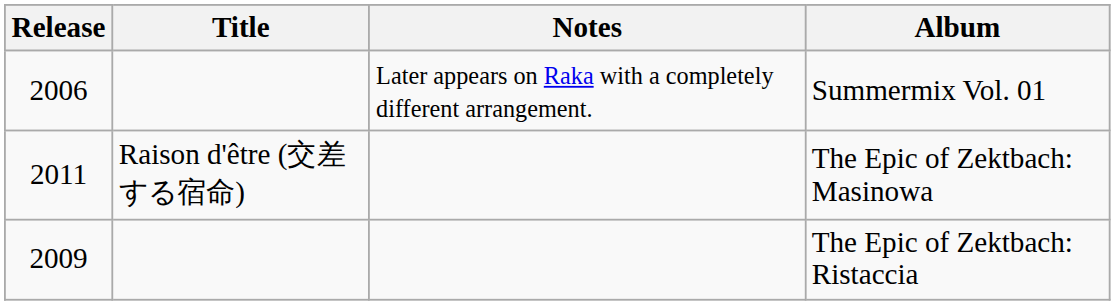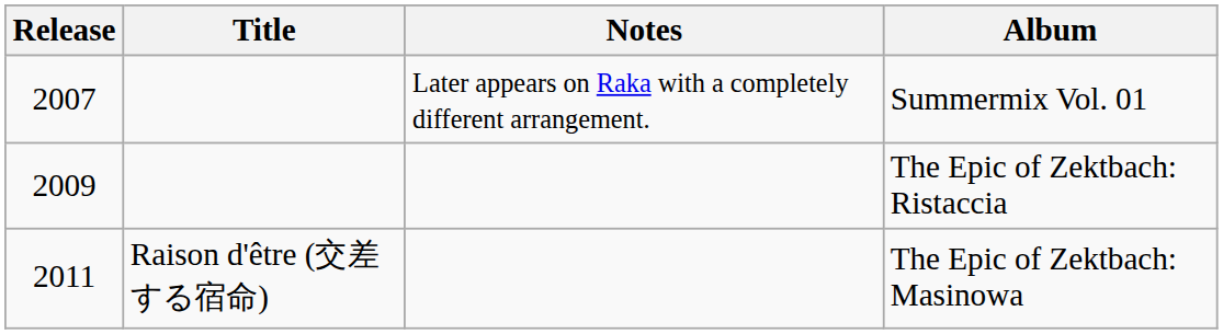 <table class="wikitable" style="text-align:center">
 <tr bgcolor="#CCCCCC">
 <th rowspan="1">Release</th>
 <th rowspan="1">Title</th>
 <th rowspan="1">Notes</th>
 <th rowspan="1">Album</th>
 </tr>
 <tr>
-<td rowspan="1">2006</td>
+<td rowspan="1">2007</td>
 <td align="left"></td>
 <td align="left"><small>Later appears on <a href='#'>Raka</a> with a completely different arrangement.</small></td>
 <td align="left" rowspan="1">Summermix Vol. 01</td>
+</tr>
+<tr>
+<td rowspan="1">2009</td>
+<td align="left"></td>
+<td align="left"></td>
+<td align="left" rowspan="1">The Epic of Zektbach: Ristaccia</td>
 </tr>
 <tr>
 <td rowspan="1">2011</td>
 <td align="left">Raison d'être (交差する宿命)</td>
 <td align="left"></td>
 <td align="left" rowspan="1">The Epic of Zektbach: Masinowa</td>
 </tr>
-<tr>
-<td rowspan="1">2009</td>
-<td align="left"></td>
-<td align="left"></td>
-<td align="left" rowspan="1">The Epic of Zektbach: Ristaccia</td>
-</tr>
 </table>
